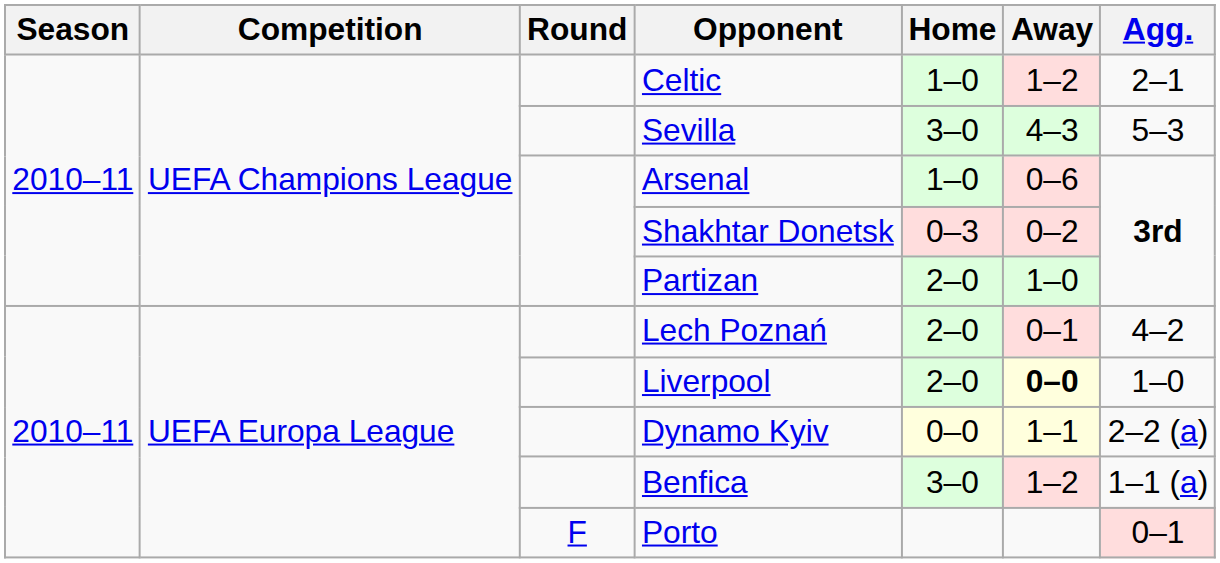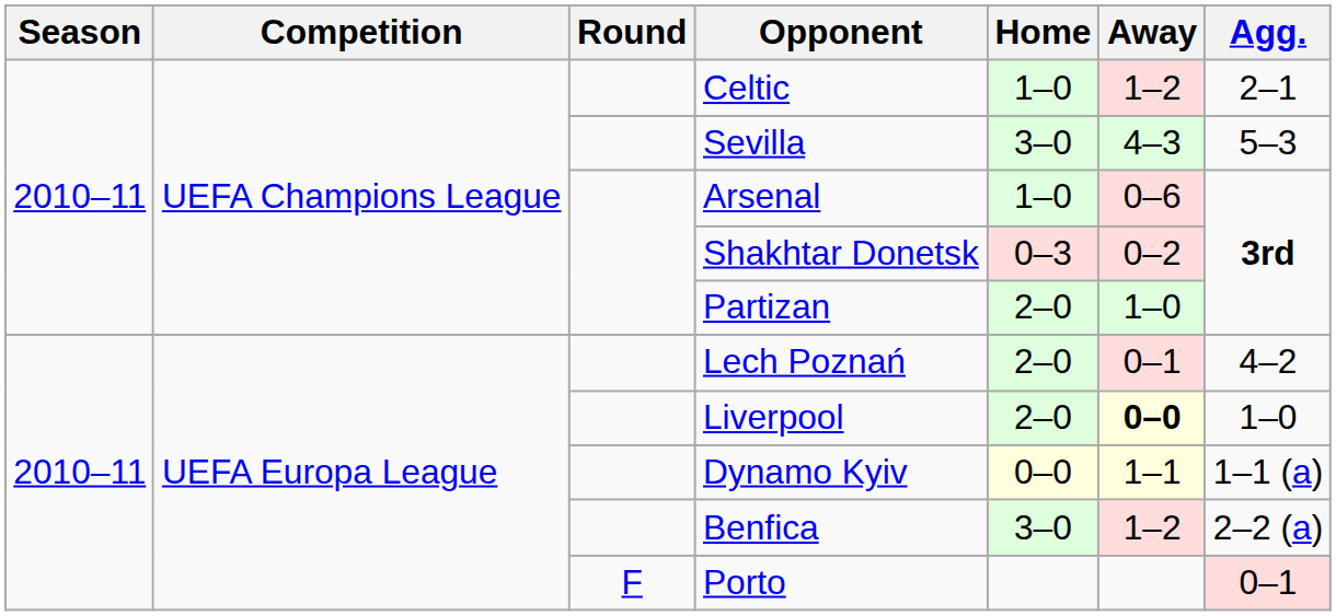 <table class="wikitable collapsible collapsed" style="text-align: center;">
 <tr>
 <th>Season</th>
 <th>Competition</th>
 <th>Round</th>
 <th>Opponent</th>
 <th>Home</th>
 <th>Away</th>
 <th><a href='#'>Agg.</a></th>
 </tr>
 <tr>
 <td rowspan=5><a href='#'>2010–11</a></td>
 <td rowspan=5 align="left"><a href='#'>UEFA Champions League</a></td>
 <td></td>
 <td align="left"> <a href='#'>Celtic</a></td>
 <td bgcolor="#ddffdd">1–0</td>
 <td bgcolor="#ffdddd">1–2</td>
 <td>2–1</td>
 </tr>
 <tr>
 <td></td>
 <td align="left"> <a href='#'>Sevilla</a></td>
 <td bgcolor="#ddffdd">3–0</td>
 <td bgcolor="#ddffdd">4–3</td>
 <td>5–3</td>
 </tr>
 <tr>
 <td rowspan=3></td>
 <td align="left"> <a href='#'>Arsenal</a></td>
 <td bgcolor="#ddffdd">1–0</td>
 <td bgcolor="#ffdddd">0–6</td>
 <td rowspan=3><strong>3rd</strong></td>
 </tr>
 <tr>
 <td align="left"> <a href='#'>Shakhtar Donetsk</a></td>
 <td bgcolor="#ffdddd">0–3</td>
 <td bgcolor="#ffdddd">0–2</td>
 </tr>
 <tr>
 <td align="left"> <a href='#'>Partizan</a></td>
 <td bgcolor="#ddffdd">2–0</td>
 <td bgcolor="#ddffdd">1–0</td>
 </tr>
 <tr>
 <td rowspan=5><a href='#'>2010–11</a></td>
 <td rowspan=5 align="left"><a href='#'>UEFA Europa League</a></td>
 <td></td>
 <td align="left"> <a href='#'>Lech Poznań</a></td>
 <td bgcolor="#ddffdd">2–0</td>
 <td bgcolor="#ffdddd">0–1</td>
 <td>4–2</td>
 </tr>
 <tr>
 <td></td>
 <td align="left"> <a href='#'>Liverpool</a></td>
 <td bgcolor="#ddffdd">2–0</td>
 <td bgcolor="#ffffdd"><strong>0–0</strong></td>
 <td>1–0</td>
 </tr>
 <tr>
 <td></td>
 <td align="left"> <a href='#'>Dynamo Kyiv</a></td>
 <td bgcolor="#ffffdd">0–0</td>
 <td bgcolor="#ffffdd">1–1</td>
-<td>2–2 (<a href='#'>a</a>)</td>
+<td>1–1 (<a href='#'>a</a>)</td>
 </tr>
 <tr>
 <td></td>
 <td align="left"> <a href='#'>Benfica</a></td>
 <td bgcolor="#ddffdd">3–0</td>
 <td bgcolor="#ffdddd">1–2</td>
-<td>1–1 (<a href='#'>a</a>)</td>
+<td>2–2 (<a href='#'>a</a>)</td>
 </tr>
 <tr>
 <td><a href='#'>F</a></td>
 <td align="left"> <a href='#'>Porto</a></td>
 <td></td>
 <td></td>
 <td bgcolor="#ffdddd">0–1</td>
 </tr>
 </table>
